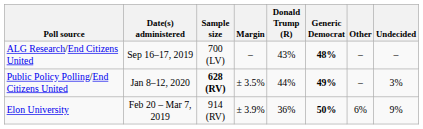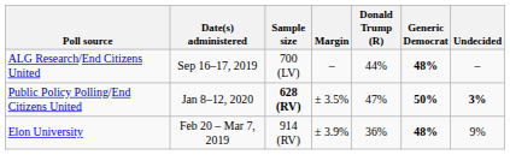 <table class="wikitable" style="font-size:90%;text-align:center;">
 <tr valign=bottom style="font-size:90%;">
 <th>Poll source</th>
 <th>Date(s)<br>administered</th>
 <th>Sample<br>size</th>
 <th>Margin<br></th>
 <th>Donald<br>Trump (R)</th>
 <th>Generic<br>Democrat</th>
-<th>Other</th>
 <th>Undecided</th>
 </tr>
 <tr>
 <td style="text-align:left;"><a href='#'>ALG Research</a>/<a href='#'>End Citizens United</a></td>
 <td>Sep 16–17, 2019</td>
 <td>700 (LV)</td>
 <td>–</td>
-<td>43%</td>
+<td>44%</td>
 <td><strong>48%</strong></td>
-<td>–</td>
 <td>–</td>
 </tr>
 <tr>
 <td style="text-align:left;"><a href='#'>Public Policy Polling</a>/<a href='#'>End Citizens United</a></td>
 <td>Jan 8–12, 2020</td>
 <td><strong>628 (RV)</strong></td>
 <td>± 3.5%</td>
-<td>44%</td>
-<td><strong>49%</strong></td>
-<td>–</td>
-<td>3%</td>
+<td>47%</td>
+<td><strong>50%</strong></td>
+<td><strong>3%</strong></td>
 </tr>
 <tr>
 <td style="text-align:left;"><a href='#'>Elon University</a></td>
 <td>Feb 20 – Mar 7, 2019</td>
 <td>914 (RV)</td>
 <td>± 3.9%</td>
 <td>36%</td>
-<td><strong>50%</strong></td>
-<td>6%</td>
+<td><strong>48%</strong></td>
 <td>9%</td>
 </tr>
 </table>
